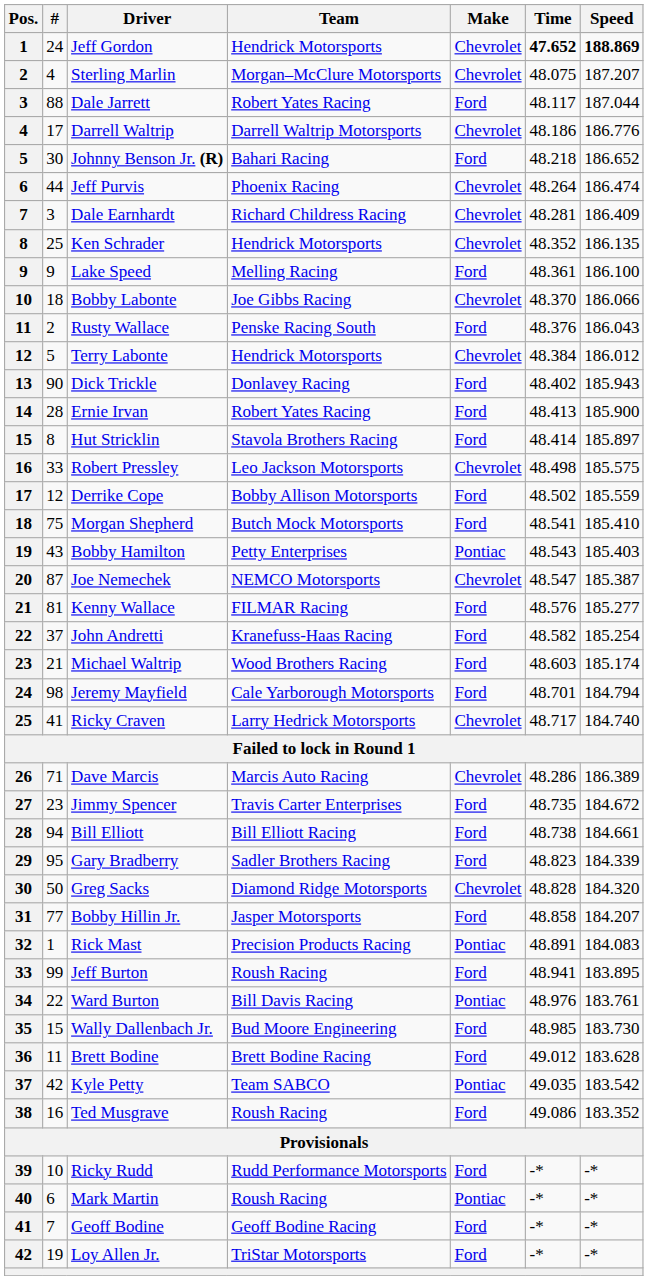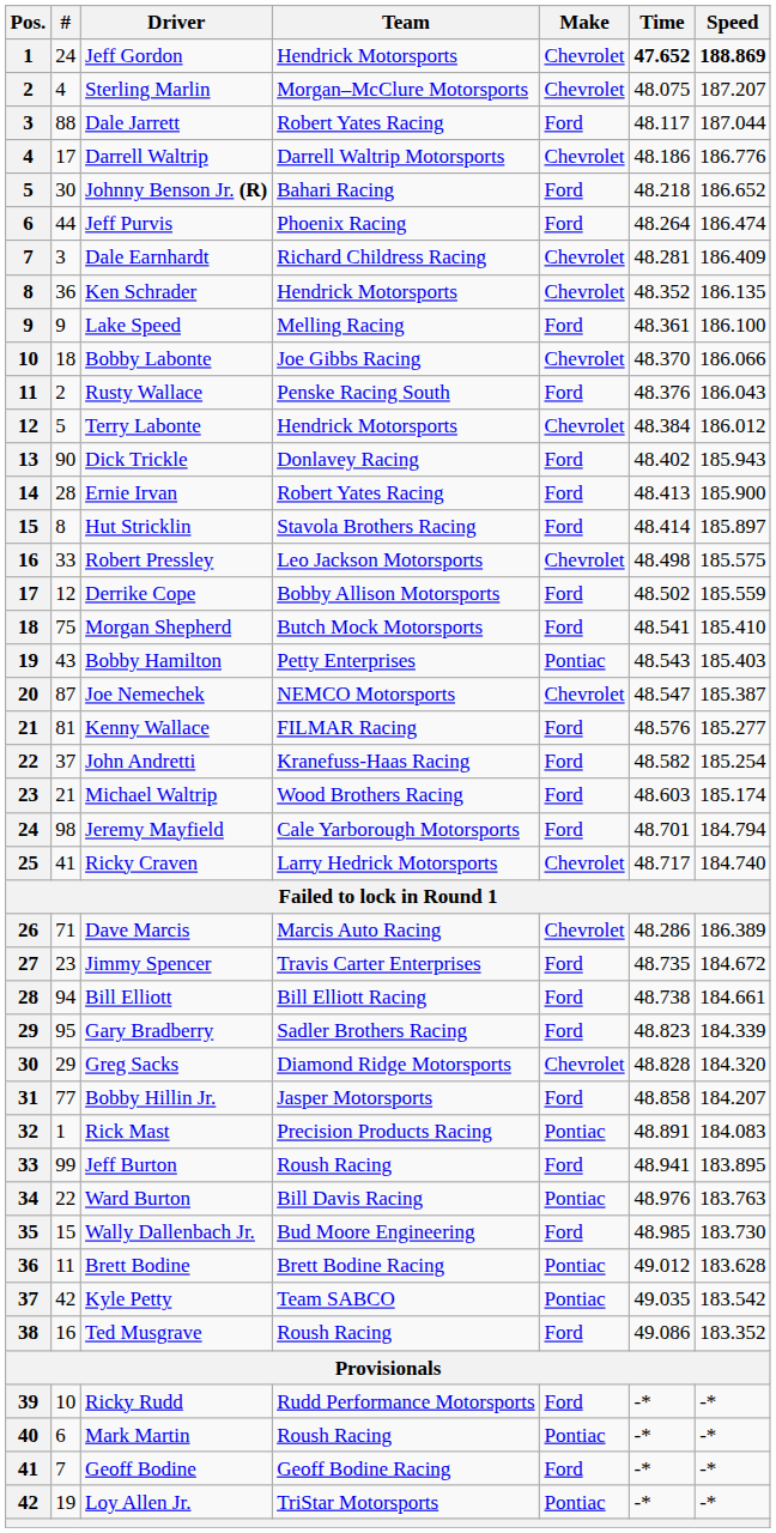 <table class="wikitable" style="font-size:95%">
 <tr>
 <th>Pos.</th>
 <th>#</th>
 <th>Driver</th>
 <th>Team</th>
 <th>Make</th>
 <th>Time</th>
 <th>Speed</th>
 </tr>
 <tr>
 <th>1</th>
 <td>24</td>
 <td><a href='#'>Jeff Gordon</a></td>
 <td><a href='#'>Hendrick Motorsports</a></td>
 <td><a href='#'>Chevrolet</a></td>
 <td><strong>47.652</strong></td>
 <td><strong>188.869</strong></td>
 </tr>
 <tr>
 <th>2</th>
 <td>4</td>
 <td><a href='#'>Sterling Marlin</a></td>
 <td><a href='#'>Morgan–McClure Motorsports</a></td>
 <td><a href='#'>Chevrolet</a></td>
 <td>48.075</td>
 <td>187.207</td>
 </tr>
 <tr>
 <th>3</th>
 <td>88</td>
 <td><a href='#'>Dale Jarrett</a></td>
 <td><a href='#'>Robert Yates Racing</a></td>
 <td><a href='#'>Ford</a></td>
 <td>48.117</td>
 <td>187.044</td>
 </tr>
 <tr>
 <th>4</th>
 <td>17</td>
 <td><a href='#'>Darrell Waltrip</a></td>
 <td><a href='#'>Darrell Waltrip Motorsports</a></td>
 <td><a href='#'>Chevrolet</a></td>
 <td>48.186</td>
 <td>186.776</td>
 </tr>
 <tr>
 <th>5</th>
 <td>30</td>
 <td><a href='#'>Johnny Benson Jr.</a> <strong>(R)</strong></td>
 <td><a href='#'>Bahari Racing</a></td>
 <td><a href='#'>Ford</a></td>
 <td>48.218</td>
 <td>186.652</td>
 </tr>
 <tr>
 <th>6</th>
 <td>44</td>
 <td><a href='#'>Jeff Purvis</a></td>
 <td><a href='#'>Phoenix Racing</a></td>
-<td><a href='#'>Chevrolet</a></td>
+<td><a href='#'>Ford</a></td>
 <td>48.264</td>
 <td>186.474</td>
 </tr>
 <tr>
 <th>7</th>
 <td>3</td>
 <td><a href='#'>Dale Earnhardt</a></td>
 <td><a href='#'>Richard Childress Racing</a></td>
 <td><a href='#'>Chevrolet</a></td>
 <td>48.281</td>
 <td>186.409</td>
 </tr>
 <tr>
 <th>8</th>
-<td>25</td>
+<td>36</td>
 <td><a href='#'>Ken Schrader</a></td>
 <td><a href='#'>Hendrick Motorsports</a></td>
 <td><a href='#'>Chevrolet</a></td>
 <td>48.352</td>
 <td>186.135</td>
 </tr>
 <tr>
 <th>9</th>
 <td>9</td>
 <td><a href='#'>Lake Speed</a></td>
 <td><a href='#'>Melling Racing</a></td>
 <td><a href='#'>Ford</a></td>
 <td>48.361</td>
 <td>186.100</td>
 </tr>
 <tr>
 <th>10</th>
 <td>18</td>
 <td><a href='#'>Bobby Labonte</a></td>
 <td><a href='#'>Joe Gibbs Racing</a></td>
 <td><a href='#'>Chevrolet</a></td>
 <td>48.370</td>
 <td>186.066</td>
 </tr>
 <tr>
 <th>11</th>
 <td>2</td>
 <td><a href='#'>Rusty Wallace</a></td>
 <td><a href='#'>Penske Racing South</a></td>
 <td><a href='#'>Ford</a></td>
 <td>48.376</td>
 <td>186.043</td>
 </tr>
 <tr>
 <th>12</th>
 <td>5</td>
 <td><a href='#'>Terry Labonte</a></td>
 <td><a href='#'>Hendrick Motorsports</a></td>
 <td><a href='#'>Chevrolet</a></td>
 <td>48.384</td>
 <td>186.012</td>
 </tr>
 <tr>
 <th>13</th>
 <td>90</td>
 <td><a href='#'>Dick Trickle</a></td>
 <td><a href='#'>Donlavey Racing</a></td>
 <td><a href='#'>Ford</a></td>
 <td>48.402</td>
 <td>185.943</td>
 </tr>
 <tr>
 <th>14</th>
 <td>28</td>
 <td><a href='#'>Ernie Irvan</a></td>
 <td><a href='#'>Robert Yates Racing</a></td>
 <td><a href='#'>Ford</a></td>
 <td>48.413</td>
 <td>185.900</td>
 </tr>
 <tr>
 <th>15</th>
 <td>8</td>
 <td><a href='#'>Hut Stricklin</a></td>
 <td><a href='#'>Stavola Brothers Racing</a></td>
 <td><a href='#'>Ford</a></td>
 <td>48.414</td>
 <td>185.897</td>
 </tr>
 <tr>
 <th>16</th>
 <td>33</td>
 <td><a href='#'>Robert Pressley</a></td>
 <td><a href='#'>Leo Jackson Motorsports</a></td>
 <td><a href='#'>Chevrolet</a></td>
 <td>48.498</td>
 <td>185.575</td>
 </tr>
 <tr>
 <th>17</th>
 <td>12</td>
 <td><a href='#'>Derrike Cope</a></td>
 <td><a href='#'>Bobby Allison Motorsports</a></td>
 <td><a href='#'>Ford</a></td>
 <td>48.502</td>
 <td>185.559</td>
 </tr>
 <tr>
 <th>18</th>
 <td>75</td>
 <td><a href='#'>Morgan Shepherd</a></td>
 <td><a href='#'>Butch Mock Motorsports</a></td>
 <td><a href='#'>Ford</a></td>
 <td>48.541</td>
 <td>185.410</td>
 </tr>
 <tr>
 <th>19</th>
 <td>43</td>
 <td><a href='#'>Bobby Hamilton</a></td>
 <td><a href='#'>Petty Enterprises</a></td>
 <td><a href='#'>Pontiac</a></td>
 <td>48.543</td>
 <td>185.403</td>
 </tr>
 <tr>
 <th>20</th>
 <td>87</td>
 <td><a href='#'>Joe Nemechek</a></td>
 <td><a href='#'>NEMCO Motorsports</a></td>
 <td><a href='#'>Chevrolet</a></td>
 <td>48.547</td>
 <td>185.387</td>
 </tr>
 <tr>
 <th>21</th>
 <td>81</td>
 <td><a href='#'>Kenny Wallace</a></td>
 <td><a href='#'>FILMAR Racing</a></td>
 <td><a href='#'>Ford</a></td>
 <td>48.576</td>
 <td>185.277</td>
 </tr>
 <tr>
 <th>22</th>
 <td>37</td>
 <td><a href='#'>John Andretti</a></td>
 <td><a href='#'>Kranefuss-Haas Racing</a></td>
 <td><a href='#'>Ford</a></td>
 <td>48.582</td>
 <td>185.254</td>
 </tr>
 <tr>
 <th>23</th>
 <td>21</td>
 <td><a href='#'>Michael Waltrip</a></td>
 <td><a href='#'>Wood Brothers Racing</a></td>
 <td><a href='#'>Ford</a></td>
 <td>48.603</td>
 <td>185.174</td>
 </tr>
 <tr>
 <th>24</th>
 <td>98</td>
 <td><a href='#'>Jeremy Mayfield</a></td>
 <td><a href='#'>Cale Yarborough Motorsports</a></td>
 <td><a href='#'>Ford</a></td>
 <td>48.701</td>
 <td>184.794</td>
 </tr>
 <tr>
 <th>25</th>
 <td>41</td>
 <td><a href='#'>Ricky Craven</a></td>
 <td><a href='#'>Larry Hedrick Motorsports</a></td>
 <td><a href='#'>Chevrolet</a></td>
 <td>48.717</td>
 <td>184.740</td>
 </tr>
 <tr>
 <th colspan="7">Failed to lock in Round 1</th>
 </tr>
 <tr>
 <th>26</th>
 <td>71</td>
 <td><a href='#'>Dave Marcis</a></td>
 <td><a href='#'>Marcis Auto Racing</a></td>
 <td><a href='#'>Chevrolet</a></td>
 <td>48.286</td>
 <td>186.389</td>
 </tr>
 <tr>
 <th>27</th>
 <td>23</td>
 <td><a href='#'>Jimmy Spencer</a></td>
 <td><a href='#'>Travis Carter Enterprises</a></td>
 <td><a href='#'>Ford</a></td>
 <td>48.735</td>
 <td>184.672</td>
 </tr>
 <tr>
 <th>28</th>
 <td>94</td>
 <td><a href='#'>Bill Elliott</a></td>
 <td><a href='#'>Bill Elliott Racing</a></td>
 <td><a href='#'>Ford</a></td>
 <td>48.738</td>
 <td>184.661</td>
 </tr>
 <tr>
 <th>29</th>
 <td>95</td>
 <td><a href='#'>Gary Bradberry</a></td>
 <td><a href='#'>Sadler Brothers Racing</a></td>
 <td><a href='#'>Ford</a></td>
 <td>48.823</td>
 <td>184.339</td>
 </tr>
 <tr>
 <th>30</th>
-<td>50</td>
+<td>29</td>
 <td><a href='#'>Greg Sacks</a></td>
 <td><a href='#'>Diamond Ridge Motorsports</a></td>
 <td><a href='#'>Chevrolet</a></td>
 <td>48.828</td>
 <td>184.320</td>
 </tr>
 <tr>
 <th>31</th>
 <td>77</td>
 <td><a href='#'>Bobby Hillin Jr.</a></td>
 <td><a href='#'>Jasper Motorsports</a></td>
 <td><a href='#'>Ford</a></td>
 <td>48.858</td>
 <td>184.207</td>
 </tr>
 <tr>
 <th>32</th>
 <td>1</td>
 <td><a href='#'>Rick Mast</a></td>
 <td><a href='#'>Precision Products Racing</a></td>
 <td><a href='#'>Pontiac</a></td>
 <td>48.891</td>
 <td>184.083</td>
 </tr>
 <tr>
 <th>33</th>
 <td>99</td>
 <td><a href='#'>Jeff Burton</a></td>
 <td><a href='#'>Roush Racing</a></td>
 <td><a href='#'>Ford</a></td>
 <td>48.941</td>
 <td>183.895</td>
 </tr>
 <tr>
 <th>34</th>
 <td>22</td>
 <td><a href='#'>Ward Burton</a></td>
 <td><a href='#'>Bill Davis Racing</a></td>
 <td><a href='#'>Pontiac</a></td>
 <td>48.976</td>
-<td>183.761</td>
+<td>183.763</td>
 </tr>
 <tr>
 <th>35</th>
 <td>15</td>
 <td><a href='#'>Wally Dallenbach Jr.</a></td>
 <td><a href='#'>Bud Moore Engineering</a></td>
 <td><a href='#'>Ford</a></td>
 <td>48.985</td>
 <td>183.730</td>
 </tr>
 <tr>
 <th>36</th>
 <td>11</td>
 <td><a href='#'>Brett Bodine</a></td>
 <td><a href='#'>Brett Bodine Racing</a></td>
-<td><a href='#'>Ford</a></td>
+<td><a href='#'>Pontiac</a></td>
 <td>49.012</td>
 <td>183.628</td>
 </tr>
 <tr>
 <th>37</th>
 <td>42</td>
 <td><a href='#'>Kyle Petty</a></td>
 <td><a href='#'>Team SABCO</a></td>
 <td><a href='#'>Pontiac</a></td>
 <td>49.035</td>
 <td>183.542</td>
 </tr>
 <tr>
 <th>38</th>
 <td>16</td>
 <td><a href='#'>Ted Musgrave</a></td>
 <td><a href='#'>Roush Racing</a></td>
 <td><a href='#'>Ford</a></td>
 <td>49.086</td>
 <td>183.352</td>
 </tr>
 <tr>
 <th colspan="7">Provisionals</th>
 </tr>
 <tr>
 <th>39</th>
 <td>10</td>
 <td><a href='#'>Ricky Rudd</a></td>
 <td><a href='#'>Rudd Performance Motorsports</a></td>
 <td><a href='#'>Ford</a></td>
 <td>-*</td>
 <td>-*</td>
 </tr>
 <tr>
 <th>40</th>
 <td>6</td>
 <td><a href='#'>Mark Martin</a></td>
 <td><a href='#'>Roush Racing</a></td>
 <td><a href='#'>Pontiac</a></td>
 <td>-*</td>
 <td>-*</td>
 </tr>
 <tr>
 <th>41</th>
 <td>7</td>
 <td><a href='#'>Geoff Bodine</a></td>
 <td><a href='#'>Geoff Bodine Racing</a></td>
 <td><a href='#'>Ford</a></td>
 <td>-*</td>
 <td>-*</td>
 </tr>
 <tr>
 <th>42</th>
 <td>19</td>
 <td><a href='#'>Loy Allen Jr.</a></td>
 <td><a href='#'>TriStar Motorsports</a></td>
-<td><a href='#'>Ford</a></td>
+<td><a href='#'>Pontiac</a></td>
 <td>-*</td>
 <td>-*</td>
 </tr>
 <tr>
 <th colspan="7"></th>
 </tr>
 </table>
